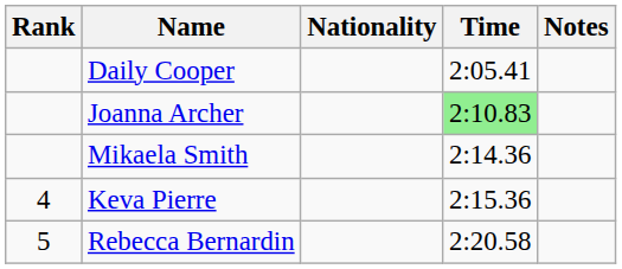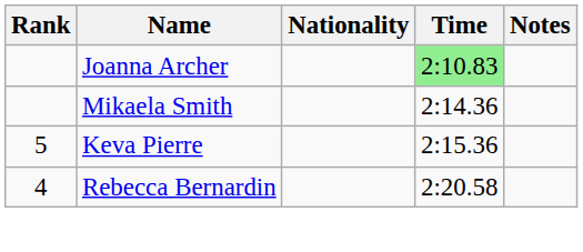 <table class="wikitable sortable" style="text-align:center">
 <tr>
 <th>Rank</th>
 <th>Name</th>
 <th>Nationality</th>
 <th>Time</th>
 <th>Notes</th>
-</tr>
-<tr>
-<td></td>
-<td align=left><a href='#'>Daily Cooper</a></td>
-<td align=left></td>
-<td>2:05.41</td>
-<td></td>
 </tr>
 <tr>
 <td></td>
 <td align=left><a href='#'>Joanna Archer</a></td>
 <td align=left></td>
 <td style="background: lightgreen;">2:10.83</td>
 <td></td>
 </tr>
 <tr>
 <td></td>
 <td align=left><a href='#'>Mikaela Smith</a></td>
 <td align=left></td>
 <td>2:14.36</td>
 <td></td>
 </tr>
 <tr>
-<td>4</td>
+<td>5</td>
 <td align=left><a href='#'>Keva Pierre</a></td>
 <td align=left></td>
 <td>2:15.36</td>
 <td></td>
 </tr>
 <tr>
-<td>5</td>
+<td>4</td>
 <td align=left><a href='#'>Rebecca Bernardin</a></td>
 <td align=left></td>
 <td>2:20.58</td>
 <td></td>
 </tr>
 </table>
